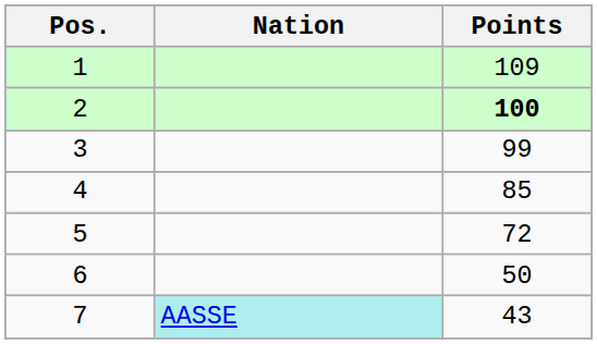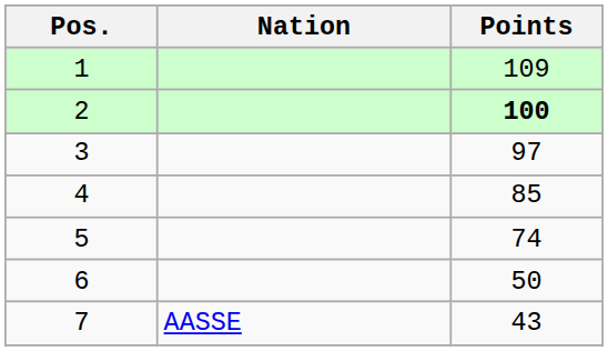 <table class="wikitable gauche" cellspacing="1" style="width:300px;">
 <tr style="background:#efefef; text-align:center;">
 <th style="width:70px;">Pos.</th>
 <th>Nation</th>
 <th style="width:70px;">Points</th>
 </tr>
 <tr style="vertical-align:top; text-align:center; background:#ccffcc;">
 <td>1</td>
 <td style="text-align:left;"></td>
 <td>109</td>
 </tr>
 <tr style="vertical-align:top; text-align:center; background:#ccffcc;">
 <td>2</td>
 <td style="text-align:left;"></td>
 <td><strong>100</strong></td>
 </tr>
 <tr style="vertical-align:top; text-align:center;">
 <td>3</td>
 <td style="text-align:left;"></td>
-<td>99</td>
+<td>97</td>
 </tr>
 <tr style="vertical-align:top; text-align:center;">
 <td>4</td>
 <td style="text-align:left;"></td>
 <td>85</td>
 </tr>
 <tr style="vertical-align:top; text-align:center;">
 <td>5</td>
 <td style="text-align:left;"></td>
-<td>72</td>
+<td>74</td>
 </tr>
 <tr style="vertical-align:top; text-align:center;">
 <td>6</td>
 <td style="text-align:left;"></td>
 <td>50</td>
 </tr>
 <tr style="vertical-align:top; text-align:center;">
 <td>7</td>
-<td style="background: paleturquoise; text-align:left;"> <a href='#'>AASSE</a></td>
+<td style="text-align:left;"> <a href='#'>AASSE</a></td>
 <td>43</td>
 </tr>
 </table>
